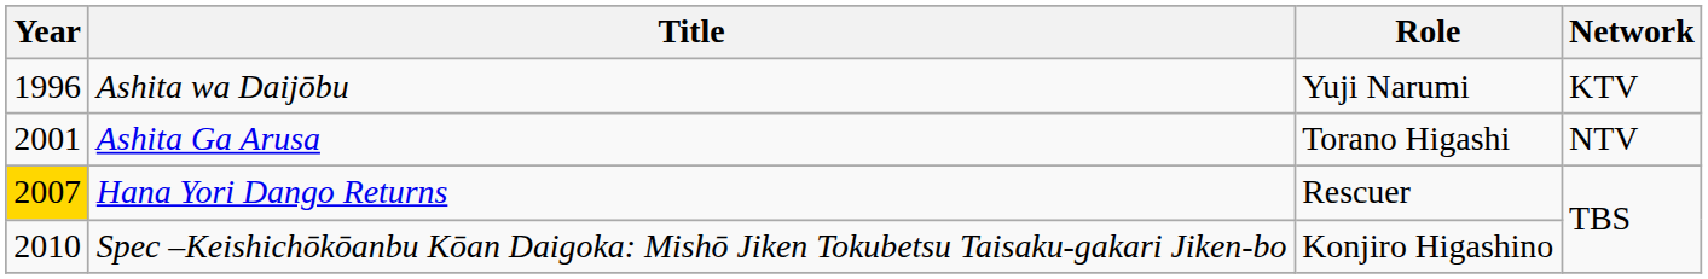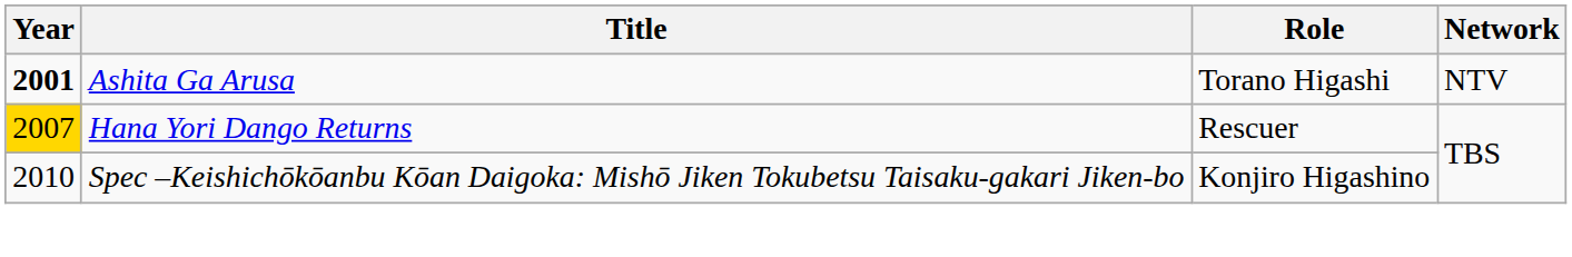 <table class="wikitable">
 <tr>
 <th>Year</th>
 <th>Title</th>
 <th>Role</th>
 <th>Network</th>
 </tr>
 <tr>
-<td>1996</td>
-<td><em>Ashita wa Daijōbu</em></td>
-<td>Yuji Narumi</td>
-<td>KTV</td>
-</tr>
-<tr>
-<td>2001</td>
+<td><strong>2001</strong></td>
 <td><em><a href='#'>Ashita Ga Arusa</a></em></td>
 <td>Torano Higashi</td>
 <td>NTV</td>
 </tr>
 <tr>
 <td style="background: gold;">2007</td>
 <td><em><a href='#'>Hana Yori Dango Returns</a></em></td>
 <td>Rescuer</td>
 <td rowspan="2">TBS</td>
 </tr>
 <tr>
 <td>2010</td>
 <td><em>Spec –Keishichōkōanbu Kōan Daigoka: Mishō Jiken Tokubetsu Taisaku-gakari Jiken-bo</em></td>
 <td>Konjiro Higashino</td>
 </tr>
 </table>
